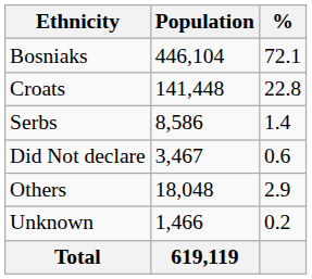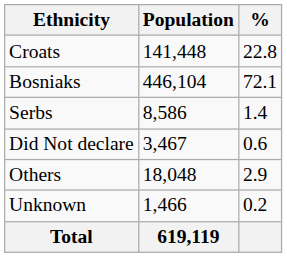 <table class="wikitable">
 <tr>
 <th>Ethnicity</th>
 <th>Population</th>
 <th>%</th>
 </tr>
 <tr>
+<td>Croats</td>
+<td>141,448</td>
+<td>22.8</td>
+</tr>
+<tr>
 <td>Bosniaks</td>
 <td>446,104</td>
 <td>72.1</td>
-</tr>
-<tr>
-<td>Croats</td>
-<td>141,448</td>
-<td>22.8</td>
 </tr>
 <tr>
 <td>Serbs</td>
 <td>8,586</td>
 <td>1.4</td>
 </tr>
 <tr>
 <td>Did Not declare</td>
 <td>3,467</td>
 <td>0.6</td>
 </tr>
 <tr>
 <td>Others</td>
 <td>18,048</td>
 <td>2.9</td>
 </tr>
 <tr>
 <td>Unknown</td>
 <td>1,466</td>
 <td>0.2</td>
 </tr>
 <tr>
 <th>Total</th>
 <th>619,119</th>
 <th></th>
 </tr>
 </table>
